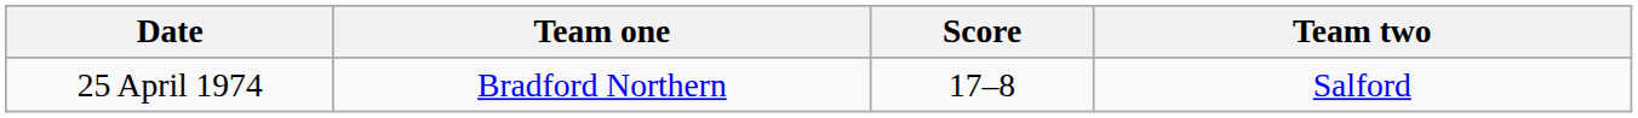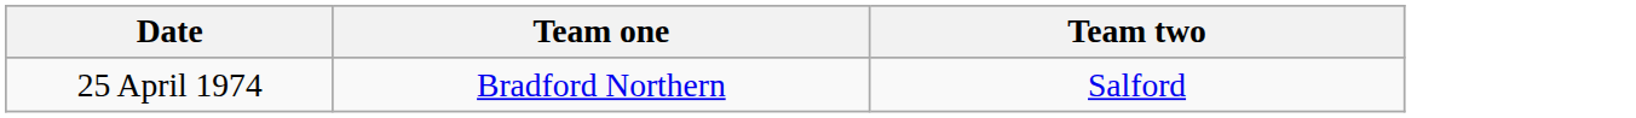 <table class="wikitable" style="text-align: center">
 <tr>
 <th width=150>Date</th>
 <th width=250>Team one</th>
-<th width=100>Score</th>
 <th width=250>Team two</th>
 </tr>
 <tr>
 <td>25 April 1974</td>
 <td><a href='#'>Bradford Northern</a></td>
-<td>17–8</td>
 <td><a href='#'>Salford</a></td>
 </tr>
 </table>
